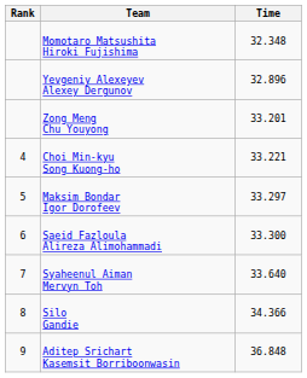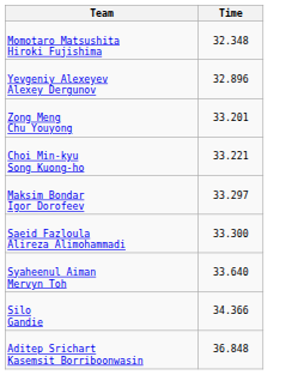 <table class=wikitable style="text-align:center">
 <tr>
-<th width=40>Rank</th>
 <th width=250>Team</th>
 <th width=80>Time</th>
 </tr>
 <tr>
-<td></td>
 <td align=left><br><a href='#'>Momotaro Matsushita</a><br><a href='#'>Hiroki Fujishima</a></td>
 <td>32.348</td>
 </tr>
 <tr>
-<td></td>
 <td align=left><br><a href='#'>Yevgeniy Alexeyev</a><br><a href='#'>Alexey Dergunov</a></td>
 <td>32.896</td>
 </tr>
 <tr>
-<td></td>
 <td align=left><br><a href='#'>Zong Meng</a><br><a href='#'>Chu Youyong</a></td>
 <td>33.201</td>
 </tr>
 <tr>
-<td>4</td>
 <td align=left><br><a href='#'>Choi Min-kyu</a><br><a href='#'>Song Kuong-ho</a></td>
 <td>33.221</td>
 </tr>
 <tr>
-<td>5</td>
 <td align=left><br><a href='#'>Maksim Bondar</a><br><a href='#'>Igor Dorofeev</a></td>
 <td>33.297</td>
 </tr>
 <tr>
-<td>6</td>
 <td align=left><br><a href='#'>Saeid Fazloula</a><br><a href='#'>Alireza Alimohammadi</a></td>
 <td>33.300</td>
 </tr>
 <tr>
-<td>7</td>
 <td align=left><br><a href='#'>Syaheenul Aiman</a><br><a href='#'>Mervyn Toh</a></td>
 <td>33.640</td>
 </tr>
 <tr>
-<td>8</td>
 <td align=left><br><a href='#'>Silo</a><br><a href='#'>Gandie</a></td>
 <td>34.366</td>
 </tr>
 <tr>
-<td>9</td>
 <td align=left><br><a href='#'>Aditep Srichart</a><br><a href='#'>Kasemsit Borriboonwasin</a></td>
 <td>36.848</td>
 </tr>
 </table>
